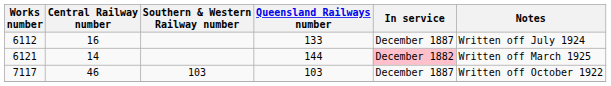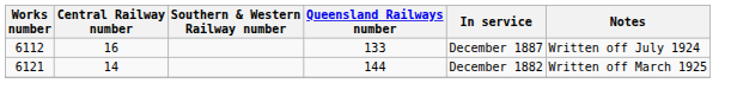 <table class="wikitable sortable">
 <tr>
 <th>Works<br>number</th>
 <th>Central Railway<br>number</th>
 <th>Southern & Western<br>Railway number</th>
 <th><a href='#'>Queensland Railways</a><br>number</th>
 <th>In service</th>
 <th>Notes</th>
 </tr>
 <tr>
 <td align=center>6112</td>
 <td align=center>16</td>
 <td align=center></td>
 <td align=center>133</td>
 <td>December 1887</td>
 <td>Written off July 1924</td>
 </tr>
 <tr>
 <td align=center>6121</td>
 <td align=center>14</td>
 <td align=center></td>
 <td align=center>144</td>
-<td style="background: pink;">December 1882</td>
+<td>December 1882</td>
 <td>Written off March 1925</td>
-</tr>
-<tr>
-<td align=center>7117</td>
-<td align=center>46</td>
-<td align=center>103</td>
-<td align=center>103</td>
-<td>December 1887</td>
-<td>Written off October 1922</td>
 </tr>
 <tr>
 </tr>
 </table>
